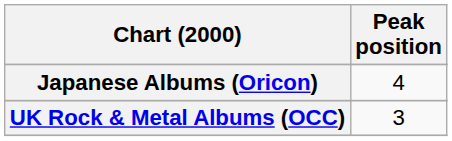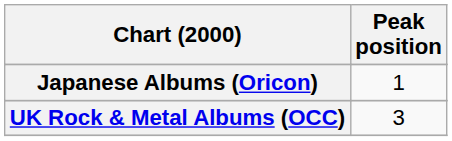 <table class="wikitable sortable plainrowheaders" style="text-align:center">
 <tr>
 <th>Chart (2000)</th>
 <th>Peak<br>position</th>
 </tr>
 <tr>
 </tr>
 <tr>
 </tr>
 <tr>
 </tr>
 <tr>
 </tr>
 <tr>
 </tr>
 <tr>
 </tr>
 <tr>
 </tr>
 <tr>
 </tr>
 <tr>
 </tr>
 <tr>
 </tr>
 <tr>
 </tr>
 <tr>
 <th scope="row">Japanese Albums (<a href='#'>Oricon</a>)</th>
-<td style="text-align:center;">4</td>
+<td style="text-align:center;">1</td>
 </tr>
 <tr>
 </tr>
 <tr>
 </tr>
 <tr>
 </tr>
 <tr>
 </tr>
 <tr>
 </tr>
 <tr>
 </tr>
 <tr>
 <th scope="row"><a href='#'>UK Rock & Metal Albums</a> (<a href='#'>OCC</a>)</th>
 <td>3</td>
 </tr>
 <tr>
 </tr>
 </table>
